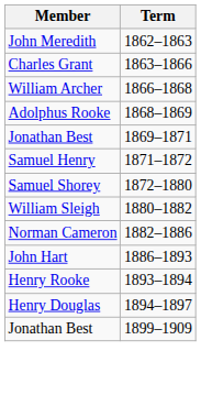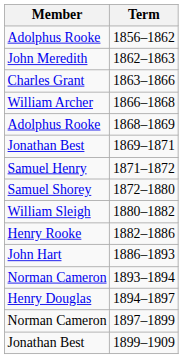 <table class="wikitable">
 <tr>
 <th>Member</th>
 <th>Term</th>
+</tr>
+<tr>
+<td><a href='#'>Adolphus Rooke</a></td>
+<td>1856–1862</td>
 </tr>
 <tr>
 <td><a href='#'>John Meredith</a></td>
 <td>1862–1863</td>
 </tr>
 <tr>
 <td><a href='#'>Charles Grant</a></td>
 <td>1863–1866</td>
 </tr>
 <tr>
 <td><a href='#'>William Archer</a></td>
 <td>1866–1868</td>
 </tr>
 <tr>
 <td><a href='#'>Adolphus Rooke</a></td>
 <td>1868–1869</td>
 </tr>
 <tr>
 <td><a href='#'>Jonathan Best</a></td>
 <td>1869–1871</td>
 </tr>
 <tr>
 <td><a href='#'>Samuel Henry</a></td>
 <td>1871–1872</td>
 </tr>
 <tr>
 <td><a href='#'>Samuel Shorey</a></td>
 <td>1872–1880</td>
 </tr>
 <tr>
 <td><a href='#'>William Sleigh</a></td>
 <td>1880–1882</td>
 </tr>
 <tr>
-<td><a href='#'>Norman Cameron</a></td>
+<td><a href='#'>Henry Rooke</a></td>
 <td>1882–1886</td>
 </tr>
 <tr>
 <td><a href='#'>John Hart</a></td>
 <td>1886–1893</td>
 </tr>
 <tr>
-<td><a href='#'>Henry Rooke</a></td>
+<td><a href='#'>Norman Cameron</a></td>
 <td>1893–1894</td>
 </tr>
 <tr>
 <td><a href='#'>Henry Douglas</a></td>
 <td>1894–1897</td>
 </tr>
 <tr>
+<td>Norman Cameron</td>
+<td>1897–1899</td>
+</tr>
+<tr>
 <td>Jonathan Best</td>
 <td>1899–1909</td>
 </tr>
 </table>
